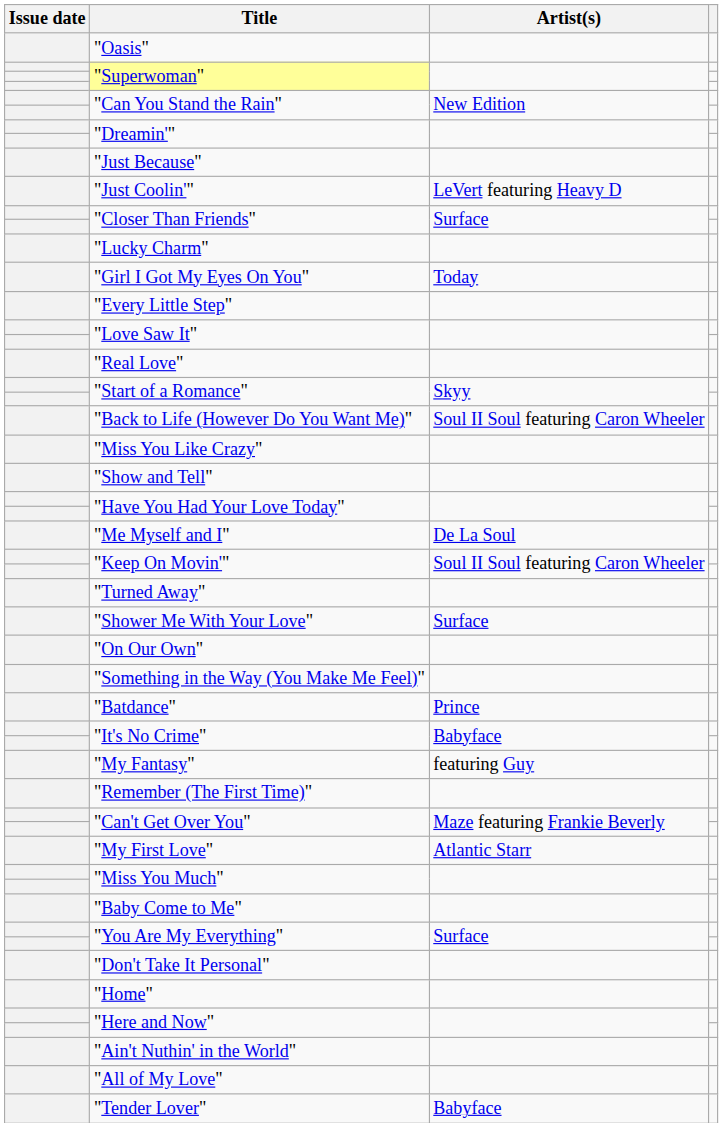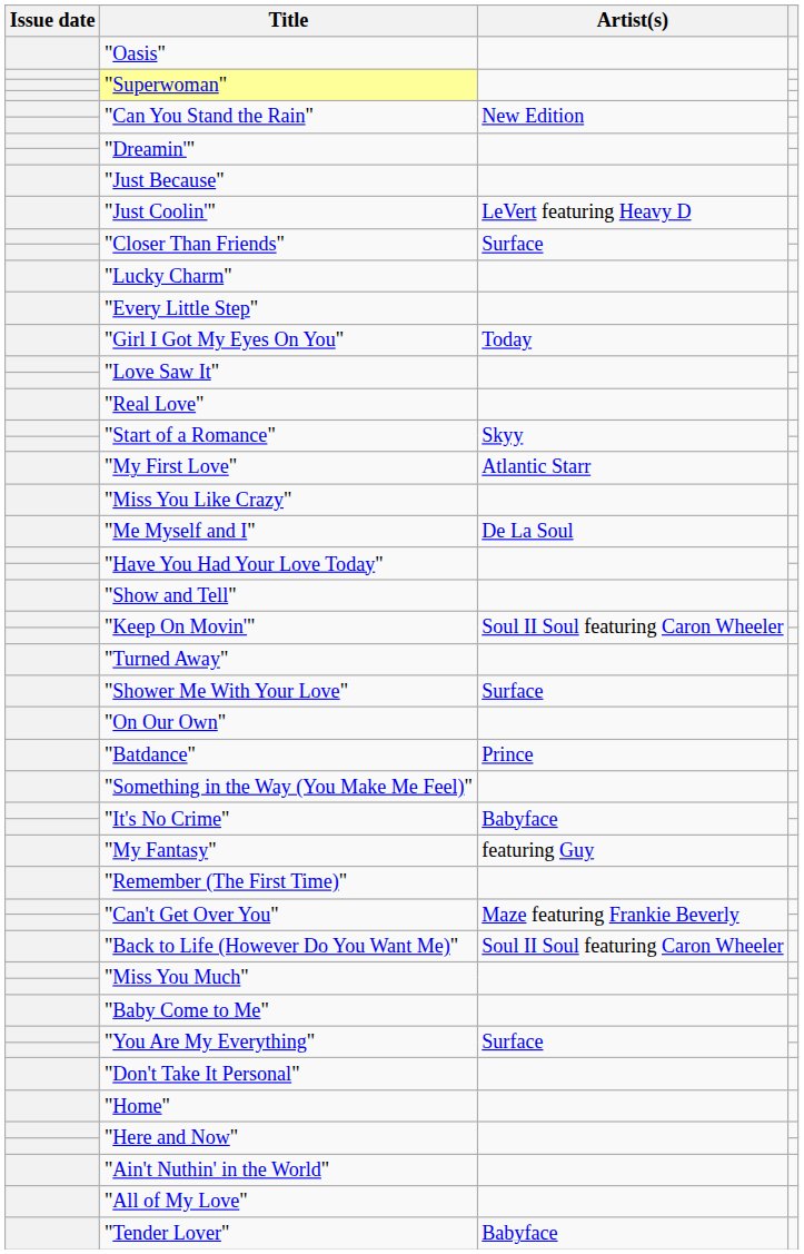 <table class="wikitable sortable plainrowheaders">
 <tr>
 <th scope="col">Issue date</th>
 <th scope="col">Title</th>
 <th scope="col">Artist(s)</th>
 <th scope="col" class="unsortable"></th>
 </tr>
 <tr>
 <th scope=row></th>
 <td>"<a href='#'>Oasis</a>"</td>
 <td></td>
 <td align=center></td>
 </tr>
 <tr>
 <th scope=row></th>
 <td bgcolor=#FFFF99 rowspan="3">"<a href='#'>Superwoman</a>" </td>
 <td rowspan="3"></td>
 <td align=center></td>
 </tr>
 <tr>
 <th scope=row></th>
 <td align=center></td>
 </tr>
 <tr>
 <th scope=row></th>
 <td align=center></td>
 </tr>
 <tr>
 <th scope=row></th>
 <td rowspan="2">"<a href='#'>Can You Stand the Rain</a>"</td>
 <td rowspan="2"><a href='#'>New Edition</a></td>
 <td align=center></td>
 </tr>
 <tr>
 <th scope=row></th>
 <td align=center></td>
 </tr>
 <tr>
 <th scope=row></th>
 <td rowspan="2">"<a href='#'>Dreamin'</a>"</td>
 <td rowspan="2"></td>
 <td align=center></td>
 </tr>
 <tr>
 <th scope=row></th>
 <td align=center></td>
 </tr>
 <tr>
 <th scope=row></th>
 <td>"<a href='#'>Just Because</a>"</td>
 <td></td>
 <td align=center></td>
 </tr>
 <tr>
 <th scope=row></th>
 <td>"<a href='#'>Just Coolin'</a>"</td>
 <td><a href='#'>LeVert</a> featuring <a href='#'>Heavy D</a></td>
 <td align=center></td>
 </tr>
 <tr>
 <th scope=row></th>
 <td rowspan="2">"<a href='#'>Closer Than Friends</a>"</td>
 <td rowspan="2"><a href='#'>Surface</a></td>
 <td align=center></td>
 </tr>
 <tr>
 <th scope=row></th>
 <td align=center></td>
 </tr>
 <tr>
 <th scope=row></th>
 <td>"<a href='#'>Lucky Charm</a>"</td>
 <td></td>
 <td align=center></td>
 </tr>
 <tr>
 <th scope=row></th>
-<td>"<a href='#'>Girl I Got My Eyes On You</a>"</td>
-<td><a href='#'>Today</a></td>
+<td>"<a href='#'>Every Little Step</a>"</td>
+<td></td>
 <td align=center></td>
 </tr>
 <tr>
 <th scope=row></th>
-<td>"<a href='#'>Every Little Step</a>"</td>
-<td></td>
+<td>"<a href='#'>Girl I Got My Eyes On You</a>"</td>
+<td><a href='#'>Today</a></td>
 <td align=center></td>
 </tr>
 <tr>
 <th scope=row></th>
 <td rowspan="2">"<a href='#'>Love Saw It</a>"</td>
 <td rowspan="2"></td>
 <td align=center></td>
 </tr>
 <tr>
 <th scope=row></th>
 <td align=center></td>
 </tr>
 <tr>
 <th scope=row></th>
 <td>"<a href='#'>Real Love</a>"</td>
 <td></td>
 <td align=center></td>
 </tr>
 <tr>
 <th scope=row></th>
 <td rowspan="2">"<a href='#'>Start of a Romance</a>"</td>
 <td rowspan="2"><a href='#'>Skyy</a></td>
 <td align=center></td>
 </tr>
 <tr>
 <th scope=row></th>
 <td align=center></td>
 </tr>
 <tr>
 <th scope=row></th>
-<td>"<a href='#'>Back to Life (However Do You Want Me)</a>"</td>
-<td><a href='#'>Soul II Soul</a> featuring <a href='#'>Caron Wheeler</a></td>
+<td>"<a href='#'>My First Love</a>"</td>
+<td><a href='#'>Atlantic Starr</a></td>
 <td align=center></td>
 </tr>
 <tr>
 <th scope=row></th>
 <td>"<a href='#'>Miss You Like Crazy</a>"</td>
 <td></td>
 <td align=center></td>
 </tr>
 <tr>
 <th scope=row></th>
-<td>"<a href='#'>Show and Tell</a>"</td>
-<td></td>
+<td>"<a href='#'>Me Myself and I</a>"</td>
+<td><a href='#'>De La Soul</a></td>
 <td align=center></td>
 </tr>
 <tr>
 <th scope=row></th>
 <td rowspan="2">"<a href='#'>Have You Had Your Love Today</a>"</td>
 <td rowspan="2"></td>
 <td align=center></td>
 </tr>
 <tr>
 <th scope=row></th>
 <td align=center></td>
 </tr>
 <tr>
 <th scope=row></th>
-<td>"<a href='#'>Me Myself and I</a>"</td>
-<td><a href='#'>De La Soul</a></td>
+<td>"<a href='#'>Show and Tell</a>"</td>
+<td></td>
 <td align=center></td>
 </tr>
 <tr>
 <th scope=row></th>
 <td rowspan="2">"<a href='#'>Keep On Movin'</a>"</td>
 <td rowspan="2"><a href='#'>Soul II Soul</a> featuring <a href='#'>Caron Wheeler</a></td>
 <td align=center></td>
 </tr>
 <tr>
 <th scope=row></th>
 <td align=center></td>
 </tr>
 <tr>
 <th scope=row></th>
 <td>"<a href='#'>Turned Away</a>"</td>
 <td></td>
 <td align=center></td>
 </tr>
 <tr>
 <th scope=row></th>
 <td>"<a href='#'>Shower Me With Your Love</a>"</td>
 <td><a href='#'>Surface</a></td>
 <td align=center></td>
 </tr>
 <tr>
 <th scope=row></th>
 <td>"<a href='#'>On Our Own</a>"</td>
 <td></td>
 <td align=center></td>
 </tr>
 <tr>
 <th scope=row></th>
-<td>"<a href='#'>Something in the Way (You Make Me Feel)</a>"</td>
-<td></td>
+<td>"<a href='#'>Batdance</a>"</td>
+<td><a href='#'>Prince</a></td>
 <td align=center></td>
 </tr>
 <tr>
 <th scope=row></th>
-<td>"<a href='#'>Batdance</a>"</td>
-<td><a href='#'>Prince</a></td>
+<td>"<a href='#'>Something in the Way (You Make Me Feel)</a>"</td>
+<td></td>
 <td align=center></td>
 </tr>
 <tr>
 <th scope=row></th>
 <td rowspan="2">"<a href='#'>It's No Crime</a>"</td>
 <td rowspan="2"><a href='#'>Babyface</a></td>
 <td align=center></td>
 </tr>
 <tr>
 <th scope=row></th>
 <td align=center></td>
 </tr>
 <tr>
 <th scope=row></th>
 <td>"<a href='#'>My Fantasy</a>"</td>
 <td> featuring <a href='#'>Guy</a></td>
 <td align=center></td>
 </tr>
 <tr>
 <th scope=row></th>
 <td>"<a href='#'>Remember (The First Time)</a>"</td>
 <td></td>
 <td align=center></td>
 </tr>
 <tr>
 <th scope=row></th>
 <td rowspan="2">"<a href='#'>Can't Get Over You</a>"</td>
 <td rowspan="2"><a href='#'>Maze</a> featuring <a href='#'>Frankie Beverly</a></td>
 <td align=center></td>
 </tr>
 <tr>
 <th scope=row></th>
 <td align=center></td>
 </tr>
 <tr>
 <th scope=row></th>
-<td>"<a href='#'>My First Love</a>"</td>
-<td><a href='#'>Atlantic Starr</a></td>
+<td>"<a href='#'>Back to Life (However Do You Want Me)</a>"</td>
+<td><a href='#'>Soul II Soul</a> featuring <a href='#'>Caron Wheeler</a></td>
 <td align=center></td>
 </tr>
 <tr>
 <th scope=row></th>
 <td rowspan="2">"<a href='#'>Miss You Much</a>"</td>
 <td rowspan="2"></td>
 <td align=center></td>
 </tr>
 <tr>
 <th scope=row></th>
 <td align=center></td>
 </tr>
 <tr>
 <th scope=row></th>
 <td>"<a href='#'>Baby Come to Me</a>"</td>
 <td></td>
 <td align=center></td>
 </tr>
 <tr>
 <th scope=row></th>
 <td rowspan="2">"<a href='#'>You Are My Everything</a>"</td>
 <td rowspan="2"><a href='#'>Surface</a></td>
 <td align=center></td>
 </tr>
 <tr>
 <th scope=row></th>
 <td align=center></td>
 </tr>
 <tr>
 <th scope=row></th>
 <td>"<a href='#'>Don't Take It Personal</a>"</td>
 <td></td>
 <td align=center></td>
 </tr>
 <tr>
 <th scope=row></th>
 <td>"<a href='#'>Home</a>"</td>
 <td></td>
 <td align=center></td>
 </tr>
 <tr>
 <th scope=row></th>
 <td rowspan="2">"<a href='#'>Here and Now</a>"</td>
 <td rowspan="2"></td>
 <td align=center></td>
 </tr>
 <tr>
 <th scope=row></th>
 <td align=center></td>
 </tr>
 <tr>
 <th scope=row></th>
 <td>"<a href='#'>Ain't Nuthin' in the World</a>"</td>
 <td></td>
 <td align=center></td>
 </tr>
 <tr>
 <th scope=row></th>
 <td>"<a href='#'>All of My Love</a>"</td>
 <td></td>
 <td align=center></td>
 </tr>
 <tr>
 <th scope=row></th>
 <td>"<a href='#'>Tender Lover</a>"</td>
 <td><a href='#'>Babyface</a></td>
 <td align=center></td>
 </tr>
 </table>
